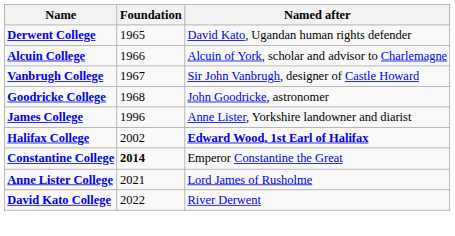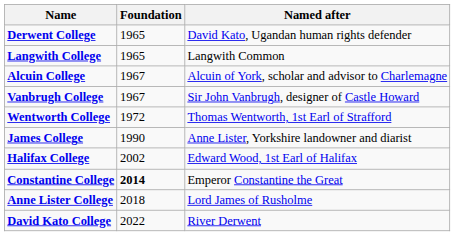 <table class="wikitable sortable" style="font-size: 95%">
 <tr>
 <th>Name</th>
 <th>Foundation</th>
 <th>Named after</th>
 </tr>
 <tr>
 <td><strong><a href='#'>Derwent College</a></strong></td>
 <td>1965</td>
 <td><a href='#'>David Kato</a>, Ugandan human rights defender</td>
 </tr>
 <tr>
+<td><strong><a href='#'>Langwith College</a></strong></td>
+<td>1965</td>
+<td>Langwith Common</td>
+</tr>
+<tr>
 <td><strong><a href='#'>Alcuin College</a></strong></td>
-<td>1966</td>
+<td>1967</td>
 <td><a href='#'>Alcuin of York</a>, scholar and advisor to <a href='#'>Charlemagne</a></td>
 </tr>
 <tr>
 <td><strong><a href='#'>Vanbrugh College</a></strong></td>
 <td>1967</td>
 <td><a href='#'>Sir John Vanbrugh</a>, designer of <a href='#'>Castle Howard</a></td>
 </tr>
 <tr>
-<td><strong><a href='#'>Goodricke College</a></strong></td>
-<td>1968</td>
-<td><a href='#'>John Goodricke</a>, astronomer</td>
+<td><strong><a href='#'>Wentworth College</a></strong></td>
+<td>1972</td>
+<td><a href='#'>Thomas Wentworth, 1st Earl of Strafford</a></td>
 </tr>
 <tr>
 <td><strong><a href='#'>James College</a></strong></td>
-<td>1996</td>
+<td>1990</td>
 <td><a href='#'>Anne Lister</a>, Yorkshire landowner and diarist</td>
 </tr>
 <tr>
 <td><strong><a href='#'>Halifax College</a></strong></td>
 <td>2002</td>
-<td><strong><a href='#'>Edward Wood, 1st Earl of Halifax</a></strong></td>
+<td><a href='#'>Edward Wood, 1st Earl of Halifax</a></td>
 </tr>
 <tr>
 <td><strong><a href='#'>Constantine College</a></strong></td>
 <td><strong>2014</strong></td>
 <td>Emperor <a href='#'>Constantine the Great</a></td>
 </tr>
 <tr>
 <td><strong><a href='#'>Anne Lister College</a></strong></td>
-<td>2021</td>
+<td>2018</td>
 <td><a href='#'>Lord James of Rusholme</a></td>
 </tr>
 <tr>
 <td><strong><a href='#'>David Kato College</a></strong></td>
 <td>2022</td>
 <td><a href='#'>River Derwent</a></td>
 </tr>
 </table>
